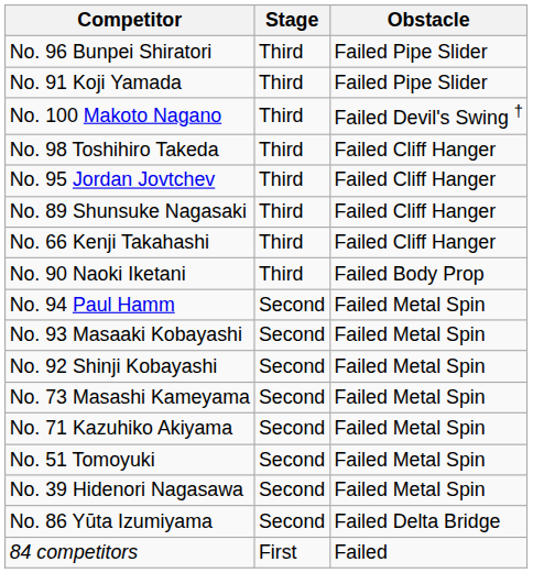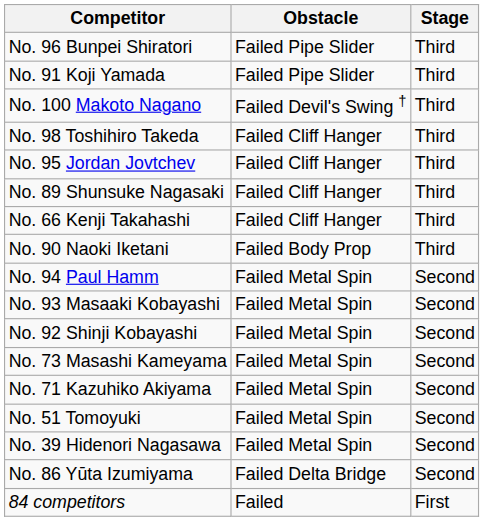 <table class="wikitable">
 <tr>
 <th>Competitor</th>
+<th>Obstacle</th>
 <th>Stage</th>
-<th>Obstacle</th>
 </tr>
 <tr>
 <td>No. 96 Bunpei Shiratori</td>
+<td>Failed Pipe Slider</td>
 <td>Third</td>
-<td>Failed Pipe Slider</td>
 </tr>
 <tr>
 <td>No. 91 Koji Yamada</td>
+<td>Failed Pipe Slider</td>
 <td>Third</td>
-<td>Failed Pipe Slider</td>
 </tr>
 <tr>
 <td>No. 100 <a href='#'>Makoto Nagano</a></td>
+<td>Failed Devil's Swing <sup>†</sup></td>
 <td>Third</td>
-<td>Failed Devil's Swing <sup>†</sup></td>
 </tr>
 <tr>
 <td>No. 98 Toshihiro Takeda</td>
+<td>Failed Cliff Hanger</td>
 <td>Third</td>
-<td>Failed Cliff Hanger</td>
 </tr>
 <tr>
 <td>No. 95 <a href='#'>Jordan Jovtchev</a></td>
+<td>Failed Cliff Hanger</td>
 <td>Third</td>
-<td>Failed Cliff Hanger</td>
 </tr>
 <tr>
 <td>No. 89 Shunsuke Nagasaki</td>
+<td>Failed Cliff Hanger</td>
 <td>Third</td>
-<td>Failed Cliff Hanger</td>
 </tr>
 <tr>
 <td>No. 66 Kenji Takahashi</td>
+<td>Failed Cliff Hanger</td>
 <td>Third</td>
-<td>Failed Cliff Hanger</td>
 </tr>
 <tr>
 <td>No. 90 Naoki Iketani</td>
+<td>Failed Body Prop</td>
 <td>Third</td>
-<td>Failed Body Prop</td>
 </tr>
 <tr>
 <td>No. 94 <a href='#'>Paul Hamm</a></td>
+<td>Failed Metal Spin</td>
 <td>Second</td>
-<td>Failed Metal Spin</td>
 </tr>
 <tr>
 <td>No. 93 Masaaki Kobayashi</td>
+<td>Failed Metal Spin</td>
 <td>Second</td>
-<td>Failed Metal Spin</td>
 </tr>
 <tr>
 <td>No. 92 Shinji Kobayashi</td>
+<td>Failed Metal Spin</td>
 <td>Second</td>
-<td>Failed Metal Spin</td>
 </tr>
 <tr>
 <td>No. 73 Masashi Kameyama</td>
+<td>Failed Metal Spin</td>
 <td>Second</td>
-<td>Failed Metal Spin</td>
 </tr>
 <tr>
 <td>No. 71 Kazuhiko Akiyama</td>
+<td>Failed Metal Spin</td>
 <td>Second</td>
-<td>Failed Metal Spin</td>
 </tr>
 <tr>
 <td>No. 51 Tomoyuki</td>
+<td>Failed Metal Spin</td>
 <td>Second</td>
-<td>Failed Metal Spin</td>
 </tr>
 <tr>
 <td>No. 39 Hidenori Nagasawa</td>
+<td>Failed Metal Spin</td>
 <td>Second</td>
-<td>Failed Metal Spin</td>
 </tr>
 <tr>
 <td>No. 86 Yūta Izumiyama</td>
+<td>Failed Delta Bridge</td>
 <td>Second</td>
-<td>Failed Delta Bridge</td>
 </tr>
 <tr>
 <td><em>84 competitors</em></td>
+<td>Failed</td>
 <td>First</td>
-<td>Failed</td>
 </tr>
 </table>
